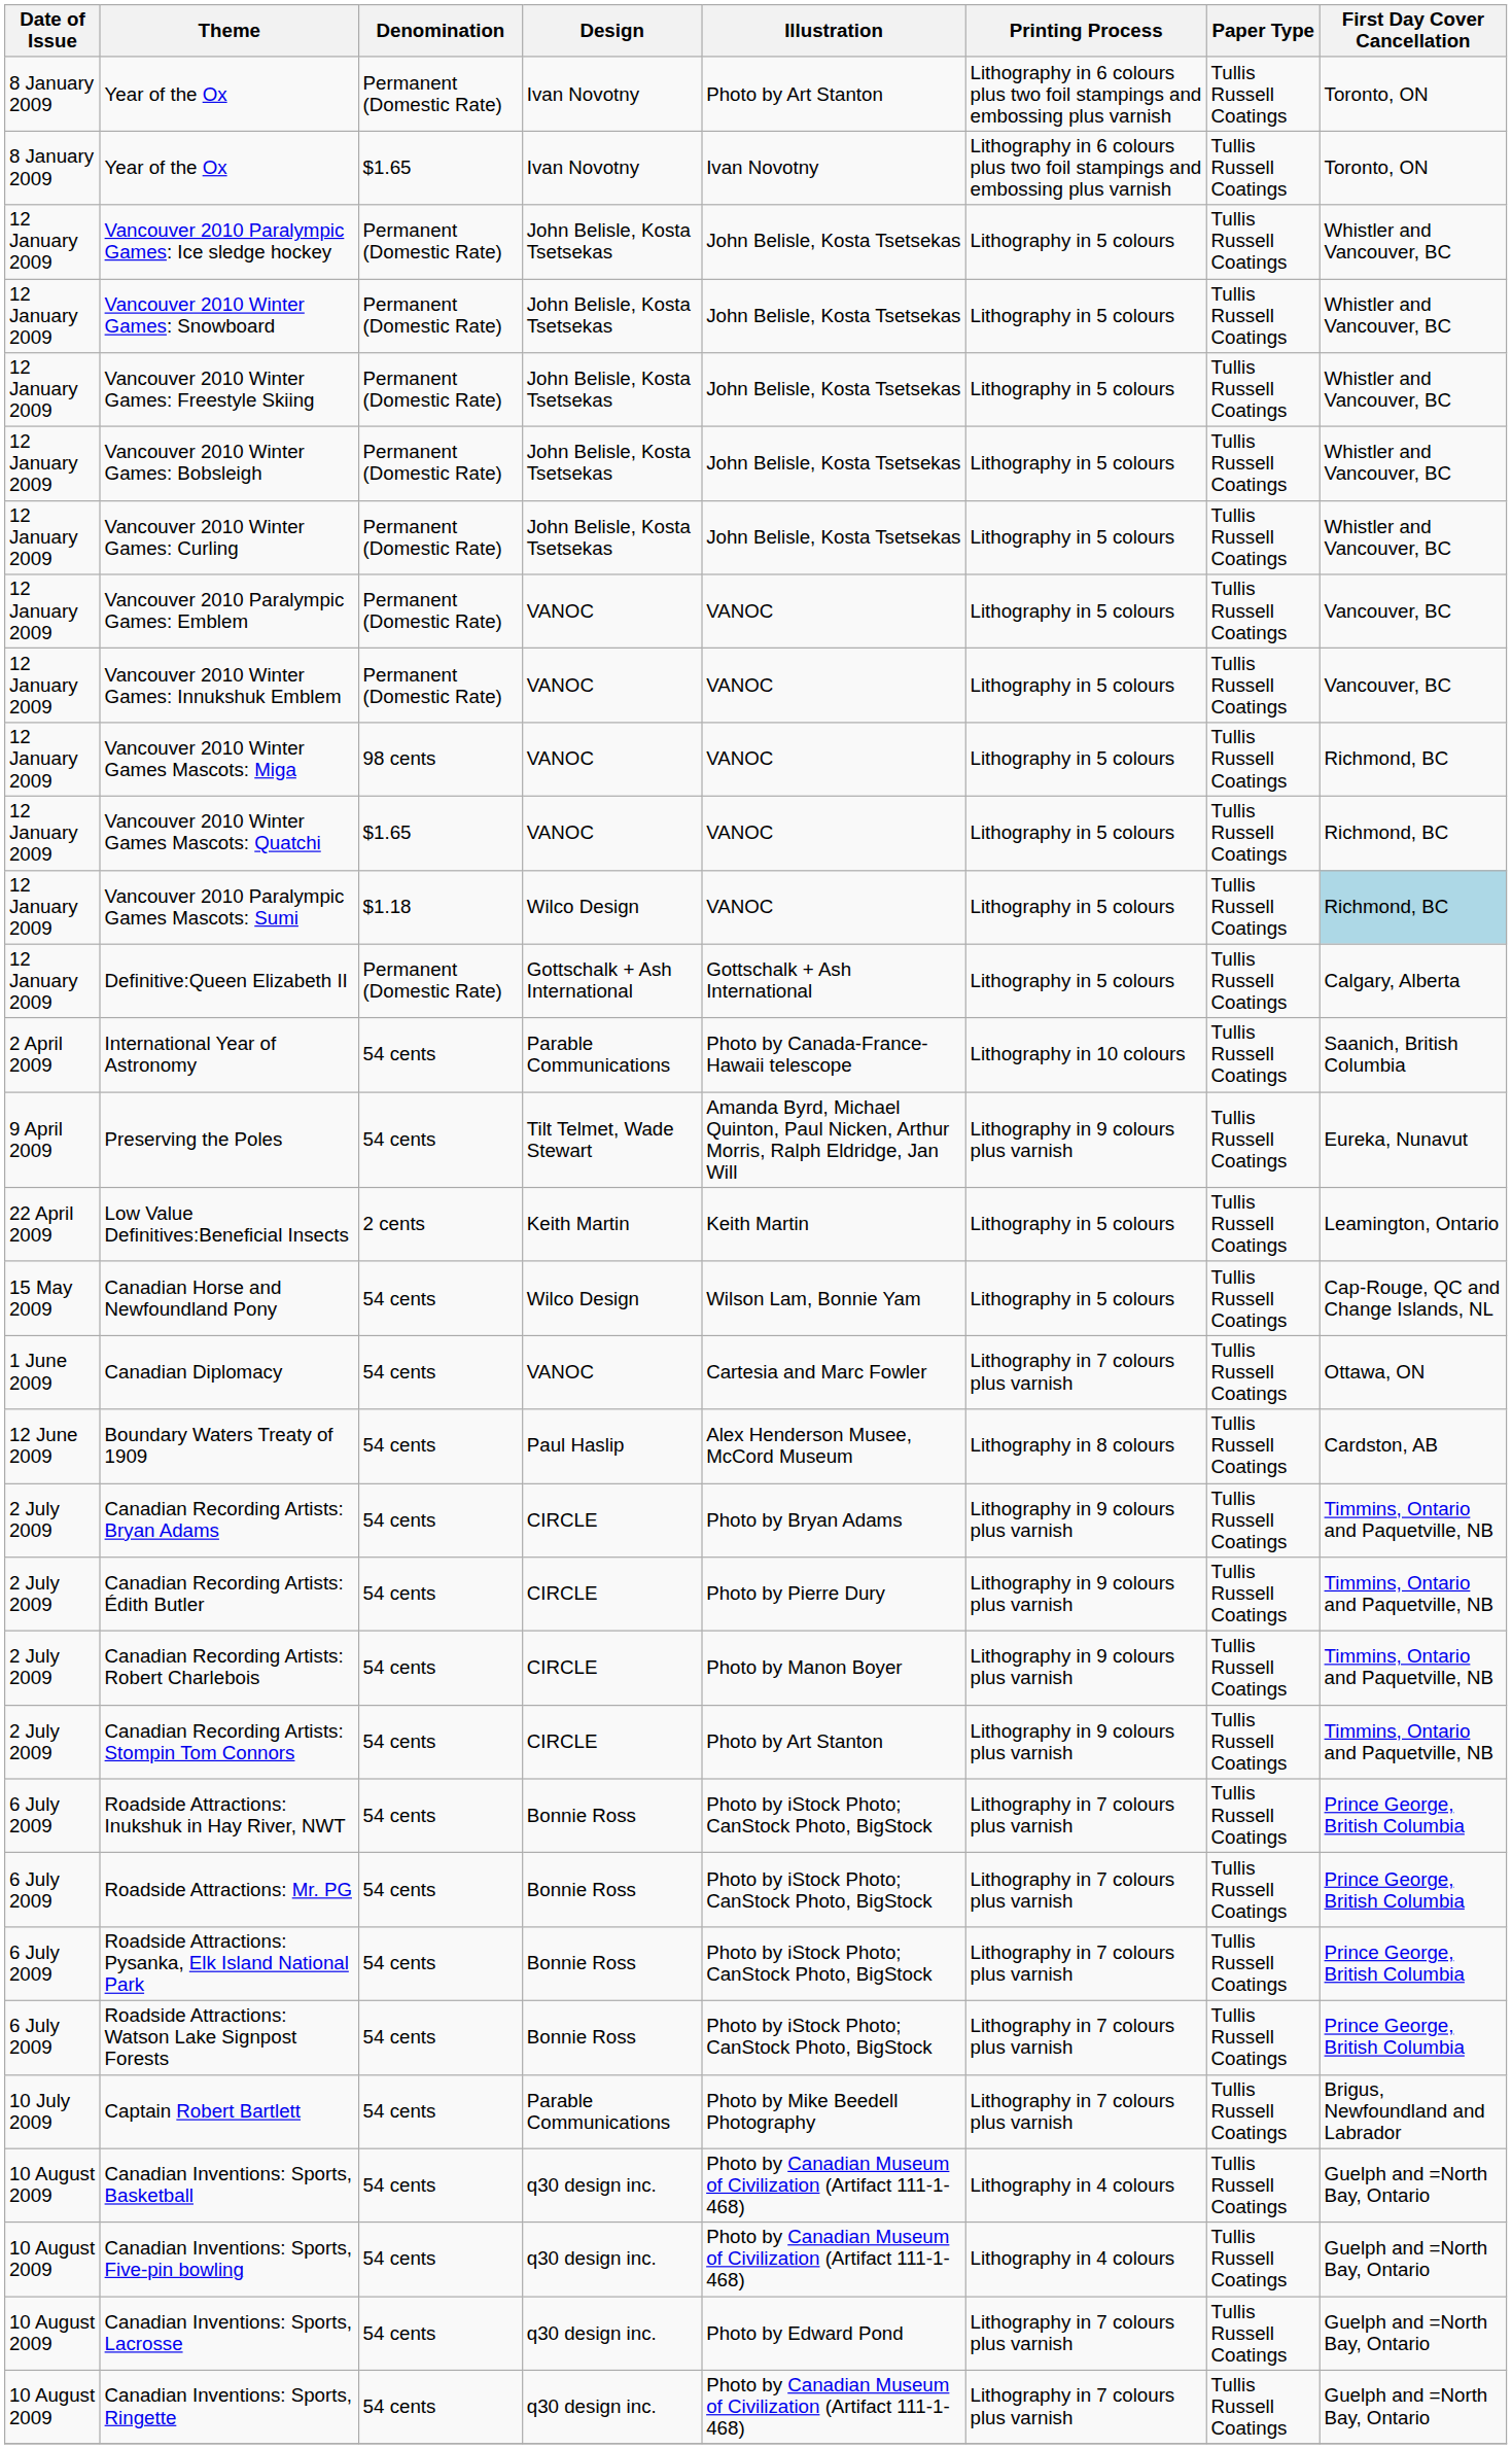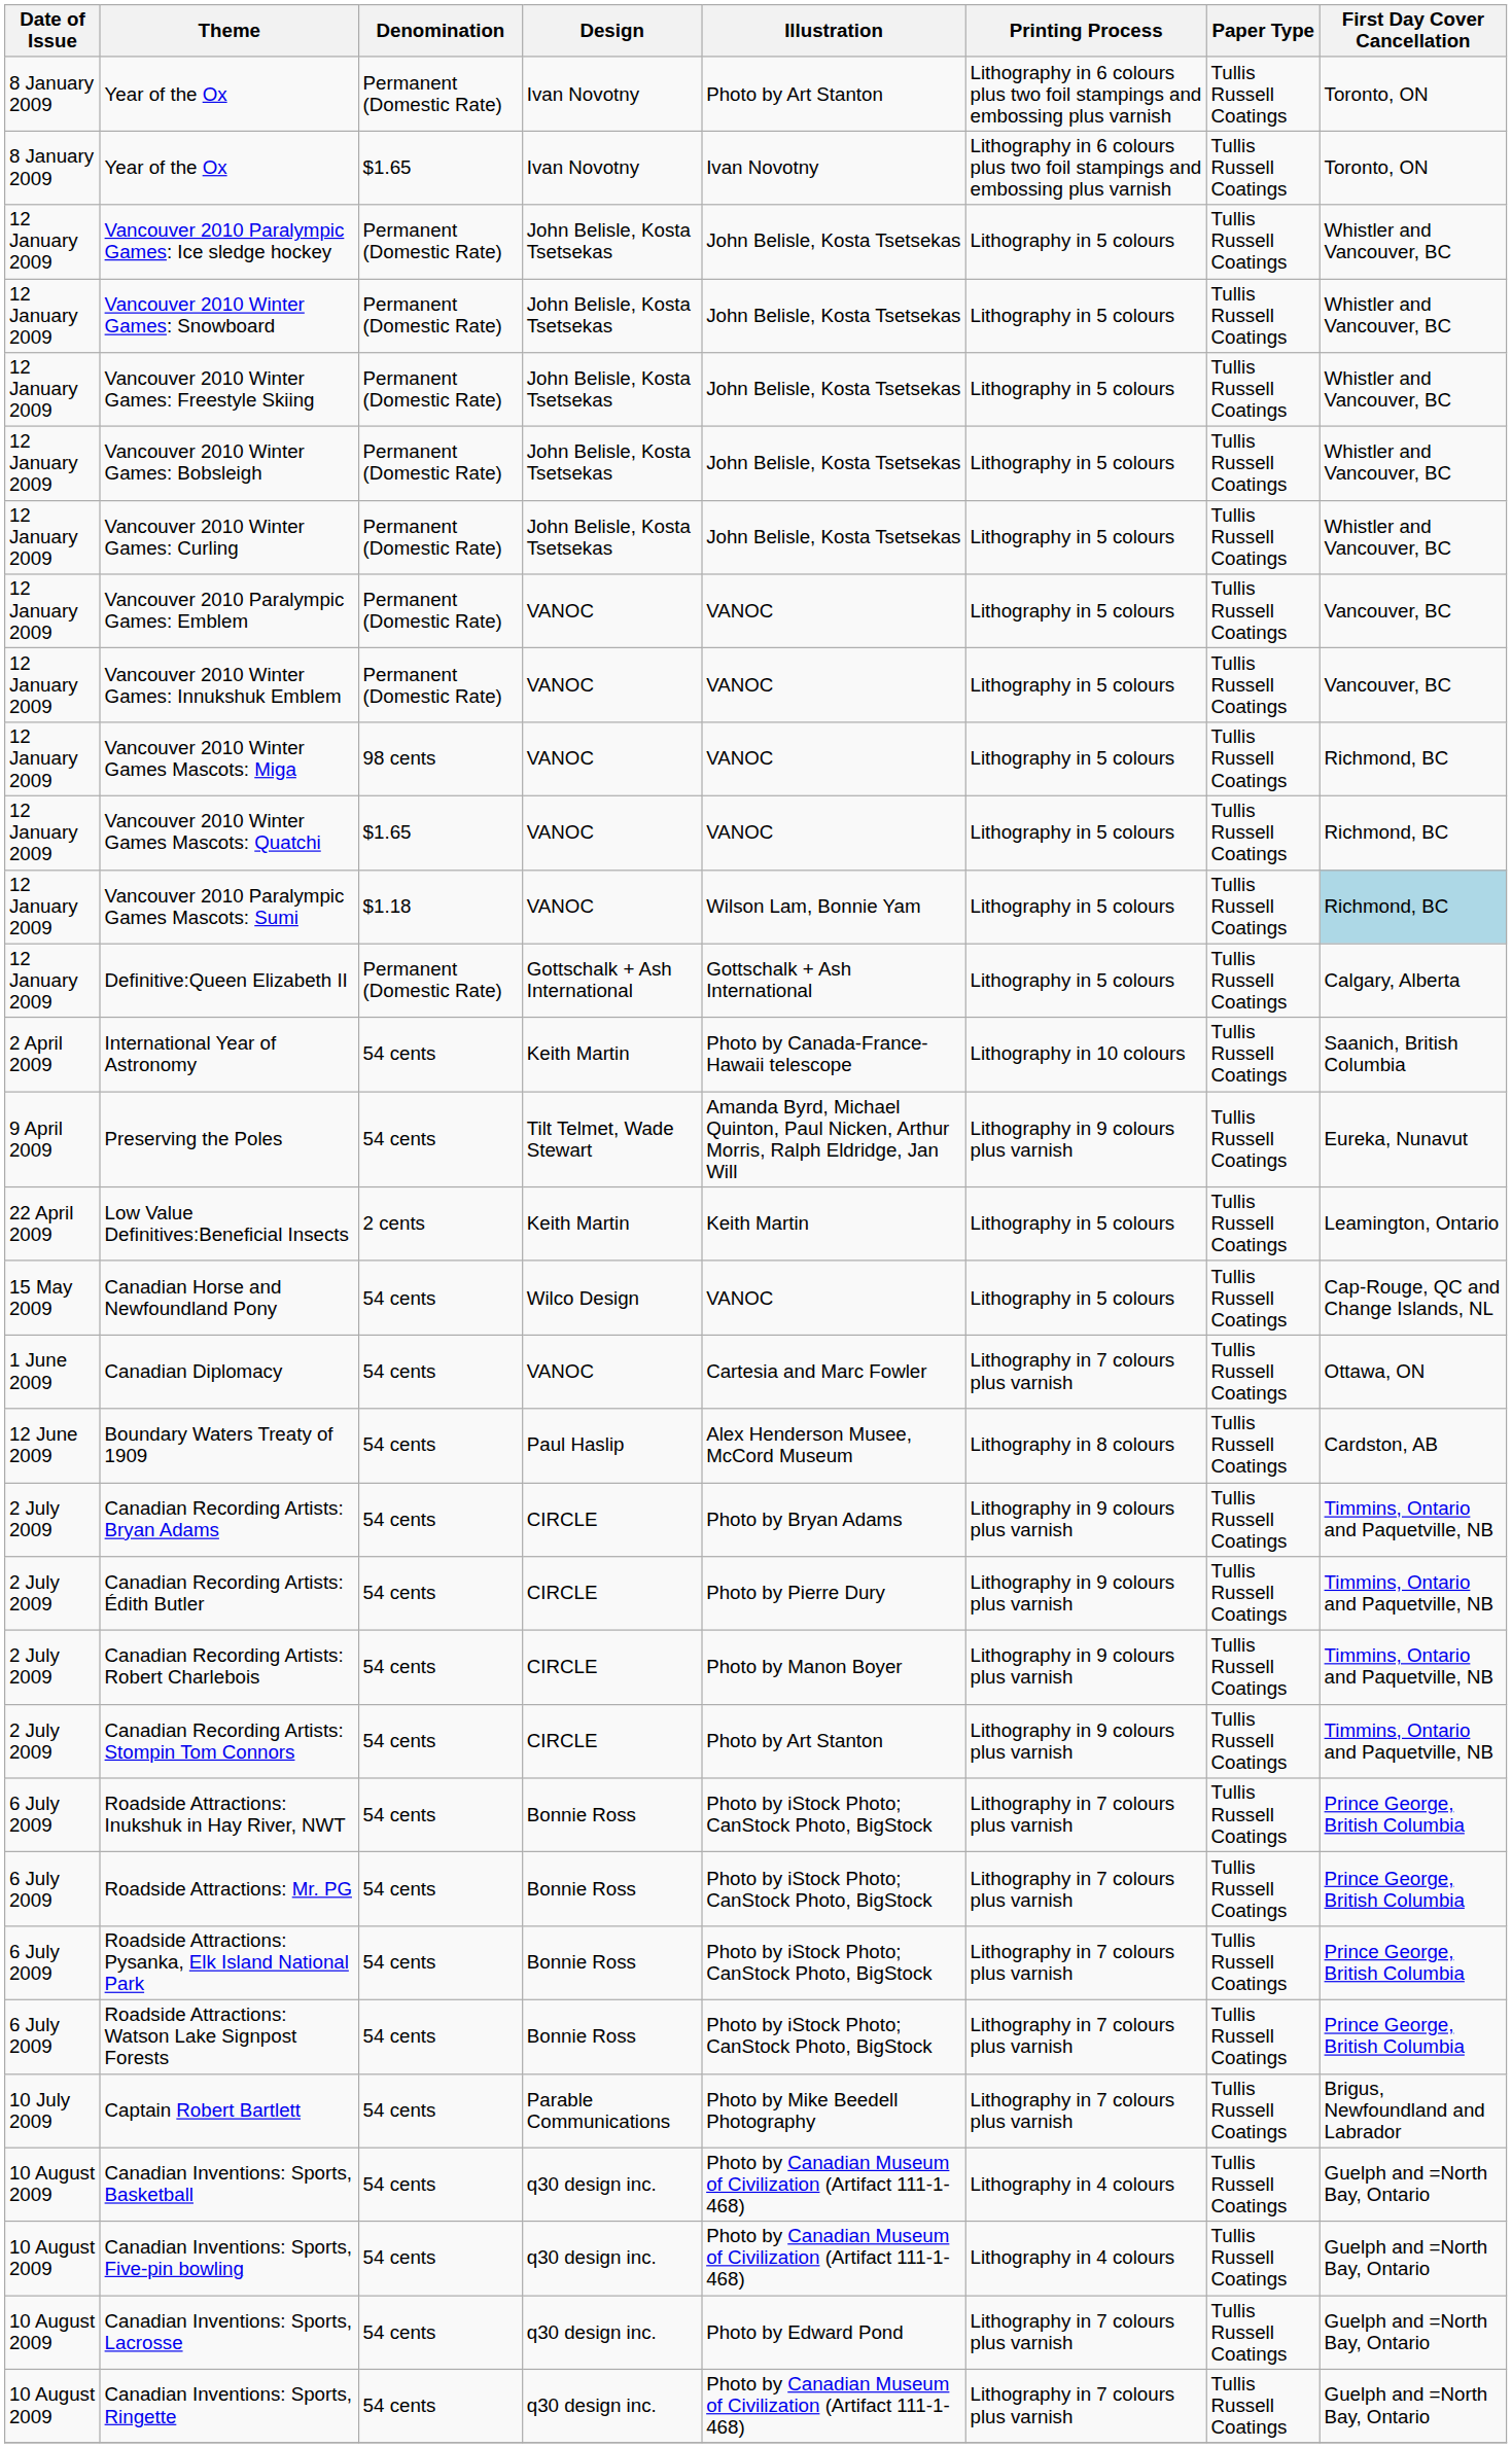 <table class="wikitable sortable">
 <tr>
 <th>Date of Issue</th>
 <th>Theme</th>
 <th>Denomination</th>
 <th>Design</th>
 <th>Illustration</th>
 <th>Printing Process</th>
 <th>Paper Type</th>
 <th>First Day Cover Cancellation</th>
 </tr>
 <tr>
 <td>8 January 2009 </td>
 <td>Year of the <a href='#'>Ox</a></td>
 <td>Permanent (Domestic Rate)</td>
 <td>Ivan Novotny</td>
 <td>Photo by Art Stanton</td>
 <td>Lithography in 6 colours plus two foil stampings and embossing plus varnish</td>
 <td>Tullis Russell Coatings</td>
 <td>Toronto, ON</td>
 </tr>
 <tr>
 <td>8 January 2009</td>
 <td>Year of the <a href='#'>Ox</a></td>
 <td>$1.65</td>
 <td>Ivan Novotny</td>
 <td>Ivan Novotny</td>
 <td>Lithography in 6 colours plus two foil stampings and embossing plus varnish</td>
 <td>Tullis Russell Coatings</td>
 <td>Toronto, ON</td>
 </tr>
 <tr>
 <td>12 January 2009</td>
 <td><a href='#'>Vancouver 2010 Paralympic Games</a>: Ice sledge hockey</td>
 <td>Permanent (Domestic Rate)</td>
 <td>John Belisle, Kosta Tsetsekas</td>
 <td>John Belisle, Kosta Tsetsekas</td>
 <td>Lithography in 5 colours</td>
 <td>Tullis Russell Coatings</td>
 <td>Whistler and Vancouver, BC</td>
 </tr>
 <tr>
 <td>12 January 2009</td>
 <td><a href='#'>Vancouver 2010 Winter Games</a>: Snowboard</td>
 <td>Permanent (Domestic Rate)</td>
 <td>John Belisle, Kosta Tsetsekas</td>
 <td>John Belisle, Kosta Tsetsekas</td>
 <td>Lithography in 5 colours</td>
 <td>Tullis Russell Coatings</td>
 <td>Whistler and Vancouver, BC</td>
 </tr>
 <tr>
 <td>12 January 2009</td>
 <td>Vancouver 2010 Winter Games: Freestyle Skiing</td>
 <td>Permanent (Domestic Rate)</td>
 <td>John Belisle, Kosta Tsetsekas</td>
 <td>John Belisle, Kosta Tsetsekas</td>
 <td>Lithography in 5 colours</td>
 <td>Tullis Russell Coatings</td>
 <td>Whistler and Vancouver, BC</td>
 </tr>
 <tr>
 <td>12 January 2009</td>
 <td>Vancouver 2010 Winter Games: Bobsleigh</td>
 <td>Permanent (Domestic Rate)</td>
 <td>John Belisle, Kosta Tsetsekas</td>
 <td>John Belisle, Kosta Tsetsekas</td>
 <td>Lithography in 5 colours</td>
 <td>Tullis Russell Coatings</td>
 <td>Whistler and Vancouver, BC</td>
 </tr>
 <tr>
 <td>12 January 2009</td>
 <td>Vancouver 2010 Winter Games: Curling</td>
 <td>Permanent (Domestic Rate)</td>
 <td>John Belisle, Kosta Tsetsekas</td>
 <td>John Belisle, Kosta Tsetsekas</td>
 <td>Lithography in 5 colours</td>
 <td>Tullis Russell Coatings</td>
 <td>Whistler and Vancouver, BC</td>
 </tr>
 <tr>
 <td>12 January 2009</td>
 <td>Vancouver 2010 Paralympic Games: Emblem</td>
 <td>Permanent (Domestic Rate)</td>
 <td>VANOC</td>
 <td>VANOC</td>
 <td>Lithography in 5 colours</td>
 <td>Tullis Russell Coatings</td>
 <td>Vancouver, BC</td>
 </tr>
 <tr>
 <td>12 January 2009</td>
 <td>Vancouver 2010 Winter Games: Innukshuk Emblem</td>
 <td>Permanent (Domestic Rate)</td>
 <td>VANOC</td>
 <td>VANOC</td>
 <td>Lithography in 5 colours</td>
 <td>Tullis Russell Coatings</td>
 <td>Vancouver, BC</td>
 </tr>
 <tr>
 <td>12 January 2009</td>
 <td>Vancouver 2010 Winter Games Mascots: <a href='#'>Miga</a></td>
 <td>98 cents</td>
 <td>VANOC</td>
 <td>VANOC</td>
 <td>Lithography in 5 colours</td>
 <td>Tullis Russell Coatings</td>
 <td>Richmond, BC</td>
 </tr>
 <tr>
 <td>12 January 2009</td>
 <td>Vancouver 2010 Winter Games Mascots: <a href='#'>Quatchi</a></td>
 <td>$1.65</td>
 <td>VANOC</td>
 <td>VANOC</td>
 <td>Lithography in 5 colours</td>
 <td>Tullis Russell Coatings</td>
 <td>Richmond, BC</td>
 </tr>
 <tr>
 <td>12 January 2009</td>
 <td>Vancouver 2010 Paralympic Games Mascots: <a href='#'>Sumi</a></td>
 <td>$1.18</td>
-<td>Wilco Design</td>
 <td>VANOC</td>
+<td>Wilson Lam, Bonnie Yam</td>
 <td>Lithography in 5 colours</td>
 <td>Tullis Russell Coatings</td>
 <td style="background: lightblue;">Richmond, BC</td>
 </tr>
 <tr>
 <td>12 January 2009</td>
 <td>Definitive:Queen Elizabeth II</td>
 <td>Permanent (Domestic Rate)</td>
 <td>Gottschalk + Ash International</td>
 <td>Gottschalk + Ash International</td>
 <td>Lithography in 5 colours</td>
 <td>Tullis Russell Coatings</td>
 <td>Calgary, Alberta</td>
 </tr>
 <tr>
 <td>2 April 2009</td>
 <td>International Year of Astronomy</td>
 <td>54 cents</td>
-<td>Parable Communications</td>
+<td>Keith Martin</td>
 <td>Photo by Canada-France-Hawaii telescope</td>
 <td>Lithography in 10 colours</td>
 <td>Tullis Russell Coatings</td>
 <td>Saanich, British Columbia</td>
 </tr>
 <tr>
 <td>9 April 2009</td>
 <td>Preserving the Poles</td>
 <td>54 cents</td>
 <td>Tilt Telmet, Wade Stewart</td>
 <td>Amanda Byrd, Michael Quinton, Paul Nicken, Arthur Morris, Ralph Eldridge, Jan Will</td>
 <td>Lithography in 9 colours plus varnish</td>
 <td>Tullis Russell Coatings</td>
 <td>Eureka, Nunavut</td>
 </tr>
 <tr>
 <td>22 April 2009</td>
 <td>Low Value Definitives:Beneficial Insects</td>
 <td>2 cents</td>
 <td>Keith Martin</td>
 <td>Keith Martin</td>
 <td>Lithography in 5 colours</td>
 <td>Tullis Russell Coatings</td>
 <td>Leamington, Ontario</td>
 </tr>
 <tr>
 <td>15 May 2009</td>
 <td>Canadian Horse and Newfoundland Pony</td>
 <td>54 cents</td>
 <td>Wilco Design</td>
-<td>Wilson Lam, Bonnie Yam</td>
+<td>VANOC</td>
 <td>Lithography in 5 colours</td>
 <td>Tullis Russell Coatings</td>
 <td>Cap-Rouge, QC and Change Islands, NL</td>
 </tr>
 <tr>
 <td>1 June 2009</td>
 <td>Canadian Diplomacy</td>
 <td>54 cents</td>
 <td>VANOC</td>
 <td>Cartesia and Marc Fowler</td>
 <td>Lithography in 7 colours plus varnish</td>
 <td>Tullis Russell Coatings</td>
 <td>Ottawa, ON</td>
 </tr>
 <tr>
 <td>12 June 2009</td>
 <td>Boundary Waters Treaty of 1909</td>
 <td>54 cents</td>
 <td>Paul Haslip</td>
 <td>Alex Henderson Musee, McCord Museum</td>
 <td>Lithography in 8 colours</td>
 <td>Tullis Russell Coatings</td>
 <td>Cardston, AB</td>
 </tr>
 <tr>
 <td>2 July 2009</td>
 <td>Canadian Recording Artists: <a href='#'>Bryan Adams</a></td>
 <td>54 cents</td>
 <td>CIRCLE</td>
 <td>Photo by Bryan Adams</td>
 <td>Lithography in 9 colours plus varnish</td>
 <td>Tullis Russell Coatings</td>
 <td><a href='#'>Timmins, Ontario</a> and Paquetville, NB</td>
 </tr>
 <tr>
 <td>2 July 2009</td>
 <td>Canadian Recording Artists: Édith Butler</td>
 <td>54 cents</td>
 <td>CIRCLE</td>
 <td>Photo by Pierre Dury</td>
 <td>Lithography in 9 colours plus varnish</td>
 <td>Tullis Russell Coatings</td>
 <td><a href='#'>Timmins, Ontario</a> and Paquetville, NB</td>
 </tr>
 <tr>
 <td>2 July 2009</td>
 <td>Canadian Recording Artists: Robert Charlebois</td>
 <td>54 cents</td>
 <td>CIRCLE</td>
 <td>Photo by Manon Boyer</td>
 <td>Lithography in 9 colours plus varnish</td>
 <td>Tullis Russell Coatings</td>
 <td><a href='#'>Timmins, Ontario</a> and Paquetville, NB</td>
 </tr>
 <tr>
 <td>2 July 2009</td>
 <td>Canadian Recording Artists: <a href='#'>Stompin Tom Connors</a></td>
 <td>54 cents</td>
 <td>CIRCLE</td>
 <td>Photo by Art Stanton</td>
 <td>Lithography in 9 colours plus varnish</td>
 <td>Tullis Russell Coatings</td>
 <td><a href='#'>Timmins, Ontario</a> and Paquetville, NB</td>
 </tr>
 <tr>
 <td>6 July 2009</td>
 <td>Roadside Attractions: Inukshuk in Hay River, NWT</td>
 <td>54 cents</td>
 <td>Bonnie Ross</td>
 <td>Photo by iStock Photo; CanStock Photo, BigStock</td>
 <td>Lithography in 7 colours plus varnish</td>
 <td>Tullis Russell Coatings</td>
 <td><a href='#'>Prince George, British Columbia</a></td>
 </tr>
 <tr>
 <td>6 July 2009</td>
 <td>Roadside Attractions: <a href='#'>Mr. PG</a></td>
 <td>54 cents</td>
 <td>Bonnie Ross</td>
 <td>Photo by iStock Photo; CanStock Photo, BigStock</td>
 <td>Lithography in 7 colours plus varnish</td>
 <td>Tullis Russell Coatings</td>
 <td><a href='#'>Prince George, British Columbia</a></td>
 </tr>
 <tr>
 <td>6 July 2009</td>
 <td>Roadside Attractions: Pysanka, <a href='#'>Elk Island National Park</a></td>
 <td>54 cents</td>
 <td>Bonnie Ross</td>
 <td>Photo by iStock Photo; CanStock Photo, BigStock</td>
 <td>Lithography in 7 colours plus varnish</td>
 <td>Tullis Russell Coatings</td>
 <td><a href='#'>Prince George, British Columbia</a></td>
 </tr>
 <tr>
 <td>6 July 2009</td>
 <td>Roadside Attractions: Watson Lake Signpost Forests</td>
 <td>54 cents</td>
 <td>Bonnie Ross</td>
 <td>Photo by iStock Photo; CanStock Photo, BigStock</td>
 <td>Lithography in 7 colours plus varnish</td>
 <td>Tullis Russell Coatings</td>
 <td><a href='#'>Prince George, British Columbia</a></td>
 </tr>
 <tr>
 <td>10 July 2009</td>
 <td>Captain <a href='#'>Robert Bartlett</a></td>
 <td>54 cents</td>
 <td>Parable Communications</td>
 <td>Photo by Mike Beedell Photography</td>
 <td>Lithography in 7 colours plus varnish</td>
 <td>Tullis Russell Coatings</td>
 <td>Brigus, Newfoundland and Labrador</td>
 </tr>
 <tr>
 <td>10 August 2009</td>
 <td>Canadian Inventions: Sports, <a href='#'>Basketball</a></td>
 <td>54 cents</td>
 <td>q30 design inc.</td>
 <td>Photo by <a href='#'>Canadian Museum of Civilization</a> (Artifact 111-1-468)</td>
 <td>Lithography in 4 colours</td>
 <td>Tullis Russell Coatings</td>
 <td>Guelph and =North Bay, Ontario</td>
 </tr>
 <tr>
 <td>10 August 2009</td>
 <td>Canadian Inventions: Sports, <a href='#'>Five-pin bowling</a></td>
 <td>54 cents</td>
 <td>q30 design inc.</td>
 <td>Photo by <a href='#'>Canadian Museum of Civilization</a> (Artifact 111-1-468)</td>
 <td>Lithography in 4 colours</td>
 <td>Tullis Russell Coatings</td>
 <td>Guelph and =North Bay, Ontario</td>
 </tr>
 <tr>
 <td>10 August 2009</td>
 <td>Canadian Inventions: Sports, <a href='#'>Lacrosse</a></td>
 <td>54 cents</td>
 <td>q30 design inc.</td>
 <td>Photo by Edward Pond</td>
 <td>Lithography in 7 colours plus varnish</td>
 <td>Tullis Russell Coatings</td>
 <td>Guelph and =North Bay, Ontario</td>
 </tr>
 <tr>
 <td>10 August 2009</td>
 <td>Canadian Inventions: Sports, <a href='#'>Ringette</a></td>
 <td>54 cents</td>
 <td>q30 design inc.</td>
 <td>Photo by <a href='#'>Canadian Museum of Civilization</a> (Artifact 111-1-468)</td>
 <td>Lithography in 7 colours plus varnish</td>
 <td>Tullis Russell Coatings</td>
 <td>Guelph and =North Bay, Ontario</td>
 </tr>
 <tr>
 </tr>
 </table>
